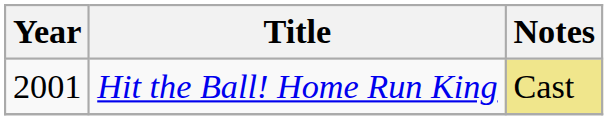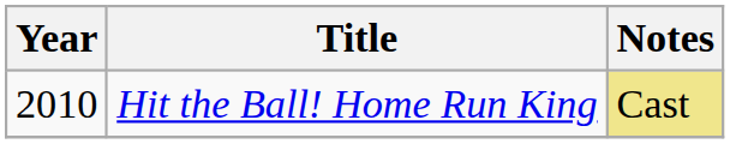 <table class="wikitable">
 <tr>
 <th>Year</th>
 <th>Title</th>
 <th>Notes</th>
 </tr>
 <tr>
-<td>2001</td>
+<td>2010</td>
 <td><em><a href='#'>Hit the Ball! Home Run King</a></em></td>
 <td style="background: khaki;">Cast</td>
 </tr>
 <tr>
 </tr>
 </table>
